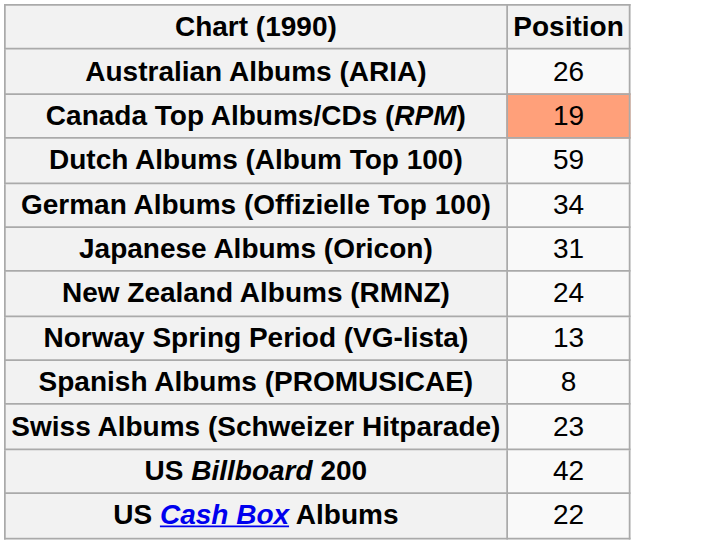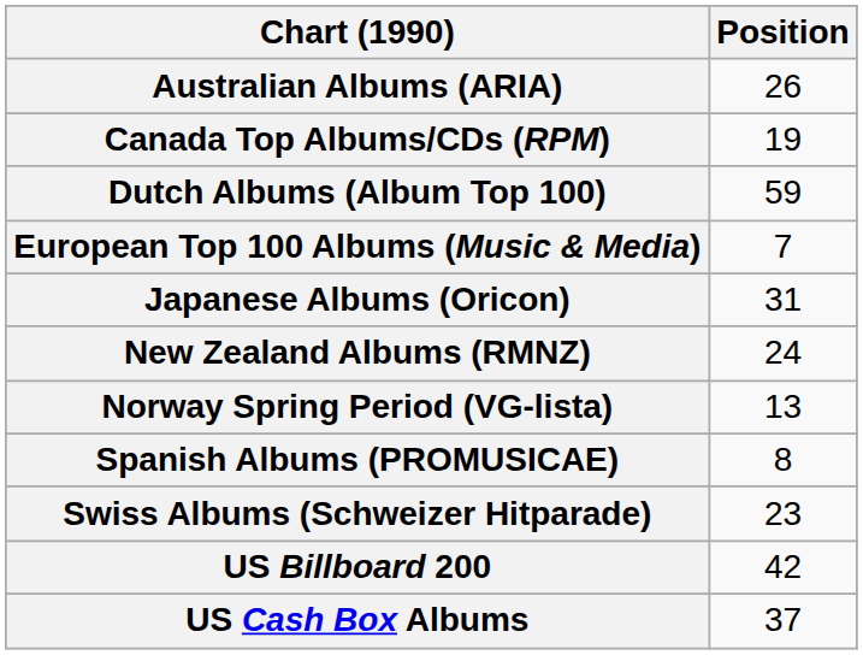 <table class="wikitable sortable plainrowheaders" style="text-align:center;">
 <tr>
 <th scope="column">Chart (1990)</th>
 <th scope="column">Position</th>
 </tr>
 <tr>
 <th scope="row">Australian Albums (ARIA)</th>
 <td>26</td>
 </tr>
 <tr>
 <th scope="row">Canada Top Albums/CDs (<em>RPM</em>)</th>
-<td style="background: lightsalmon;">19</td>
+<td>19</td>
 </tr>
 <tr>
 <th scope="row">Dutch Albums (Album Top 100)</th>
 <td>59</td>
 </tr>
 <tr>
-<th scope="row">German Albums (Offizielle Top 100)</th>
-<td>34</td>
+<th scope="row">European Top 100 Albums (<em>Music & Media</em>)</th>
+<td align="center">7</td>
 </tr>
 <tr>
 <th scope="row">Japanese Albums (Oricon)</th>
 <td>31</td>
 </tr>
 <tr>
 <th scope="row">New Zealand Albums (RMNZ)</th>
 <td>24</td>
 </tr>
 <tr>
 <th scope="row">Norway Spring Period (VG-lista)</th>
 <td>13</td>
 </tr>
 <tr>
 <th scope="row">Spanish Albums (PROMUSICAE)</th>
 <td>8</td>
 </tr>
 <tr>
 <th scope="row">Swiss Albums (Schweizer Hitparade)</th>
 <td>23</td>
 </tr>
 <tr>
 <th scope="row">US <em>Billboard</em> 200</th>
 <td>42</td>
 </tr>
 <tr>
 <th scope="row">US <em><a href='#'>Cash Box</a></em> Albums</th>
-<td>22</td>
+<td>37</td>
 </tr>
 </table>
